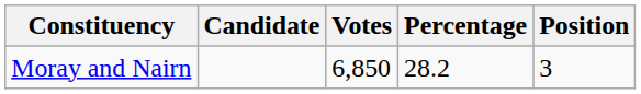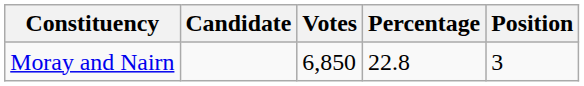 <table class="wikitable sortable">
 <tr>
 <th>Constituency</th>
 <th>Candidate</th>
 <th>Votes</th>
 <th>Percentage</th>
 <th>Position</th>
 </tr>
 <tr>
 <td><a href='#'>Moray and Nairn</a></td>
 <td></td>
 <td>6,850</td>
-<td>28.2</td>
+<td>22.8</td>
 <td>3</td>
 </tr>
 </table>
